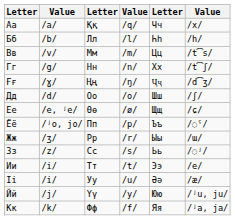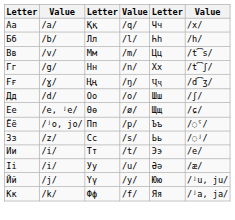 <table class="wikitable">
 <tr>
 <th>Letter</th>
 <th>Value</th>
 <th>Letter</th>
 <th>Value</th>
 <th>Letter</th>
 <th>Value</th>
 </tr>
 <tr>
 <td>Аа</td>
 <td>/a/</td>
 <td>Ққ</td>
 <td>/q/</td>
 <td>Чч</td>
 <td>/x/</td>
 </tr>
 <tr>
 <td>Бб</td>
 <td>/b/</td>
 <td>Лл</td>
 <td>/l/</td>
 <td>Һһ</td>
 <td>/h/</td>
 </tr>
 <tr>
 <td>Вв</td>
 <td>/v/</td>
 <td>Мм</td>
 <td>/m/</td>
 <td>Цц</td>
 <td>/t͡s/</td>
 </tr>
 <tr>
 <td>Гг</td>
 <td>/g/</td>
 <td>Нн</td>
 <td>/n/</td>
 <td>Хх</td>
 <td>/t͡ʃ/</td>
 </tr>
 <tr>
 <td>Ғғ</td>
 <td>/ɣ/</td>
 <td>Ңң</td>
 <td>/ŋ/</td>
 <td>Ҷҷ</td>
 <td>/d͡ʒ/</td>
 </tr>
 <tr>
 <td>Дд</td>
 <td>/d/</td>
 <td>Оо</td>
 <td>/o/</td>
 <td>Шш</td>
 <td>/ʃ/</td>
 </tr>
 <tr>
 <td>Ее</td>
 <td>/e, ʲe/</td>
 <td>Өө</td>
 <td>/ø/</td>
 <td>Щщ</td>
 <td>/ɕ/</td>
 </tr>
 <tr>
 <td>Ёё</td>
 <td>/ʲo, jo/</td>
 <td>Пп</td>
 <td>/p/</td>
 <td>Ъъ</td>
 <td>/◌ˤ/</td>
 </tr>
 <tr>
-<td>Жж</td>
-<td>/ʒ/</td>
-<td>Рр</td>
-<td>/r/</td>
-<td>Ыы</td>
-<td>/ɯ/</td>
-</tr>
-<tr>
 <td>Зз</td>
 <td>/z/</td>
 <td>Сс</td>
 <td>/s/</td>
 <td>Ьь</td>
 <td>/◌ʲ/</td>
 </tr>
 <tr>
 <td>Ии</td>
 <td>/i/</td>
 <td>Тт</td>
 <td>/t/</td>
 <td>Ээ</td>
 <td>/e/</td>
 </tr>
 <tr>
 <td>Іі</td>
 <td>/i/</td>
 <td>Уу</td>
 <td>/u/</td>
 <td>Әә</td>
 <td>/æ/</td>
 </tr>
 <tr>
 <td>Йй</td>
 <td>/j/</td>
 <td>Үү</td>
 <td>/y/</td>
 <td>Юю</td>
 <td>/ʲu, ju/</td>
 </tr>
 <tr>
 <td>Кк</td>
 <td>/k/</td>
 <td>Фф</td>
 <td>/f/</td>
 <td>Яя</td>
 <td>/ʲa, ja/</td>
 </tr>
 </table>
